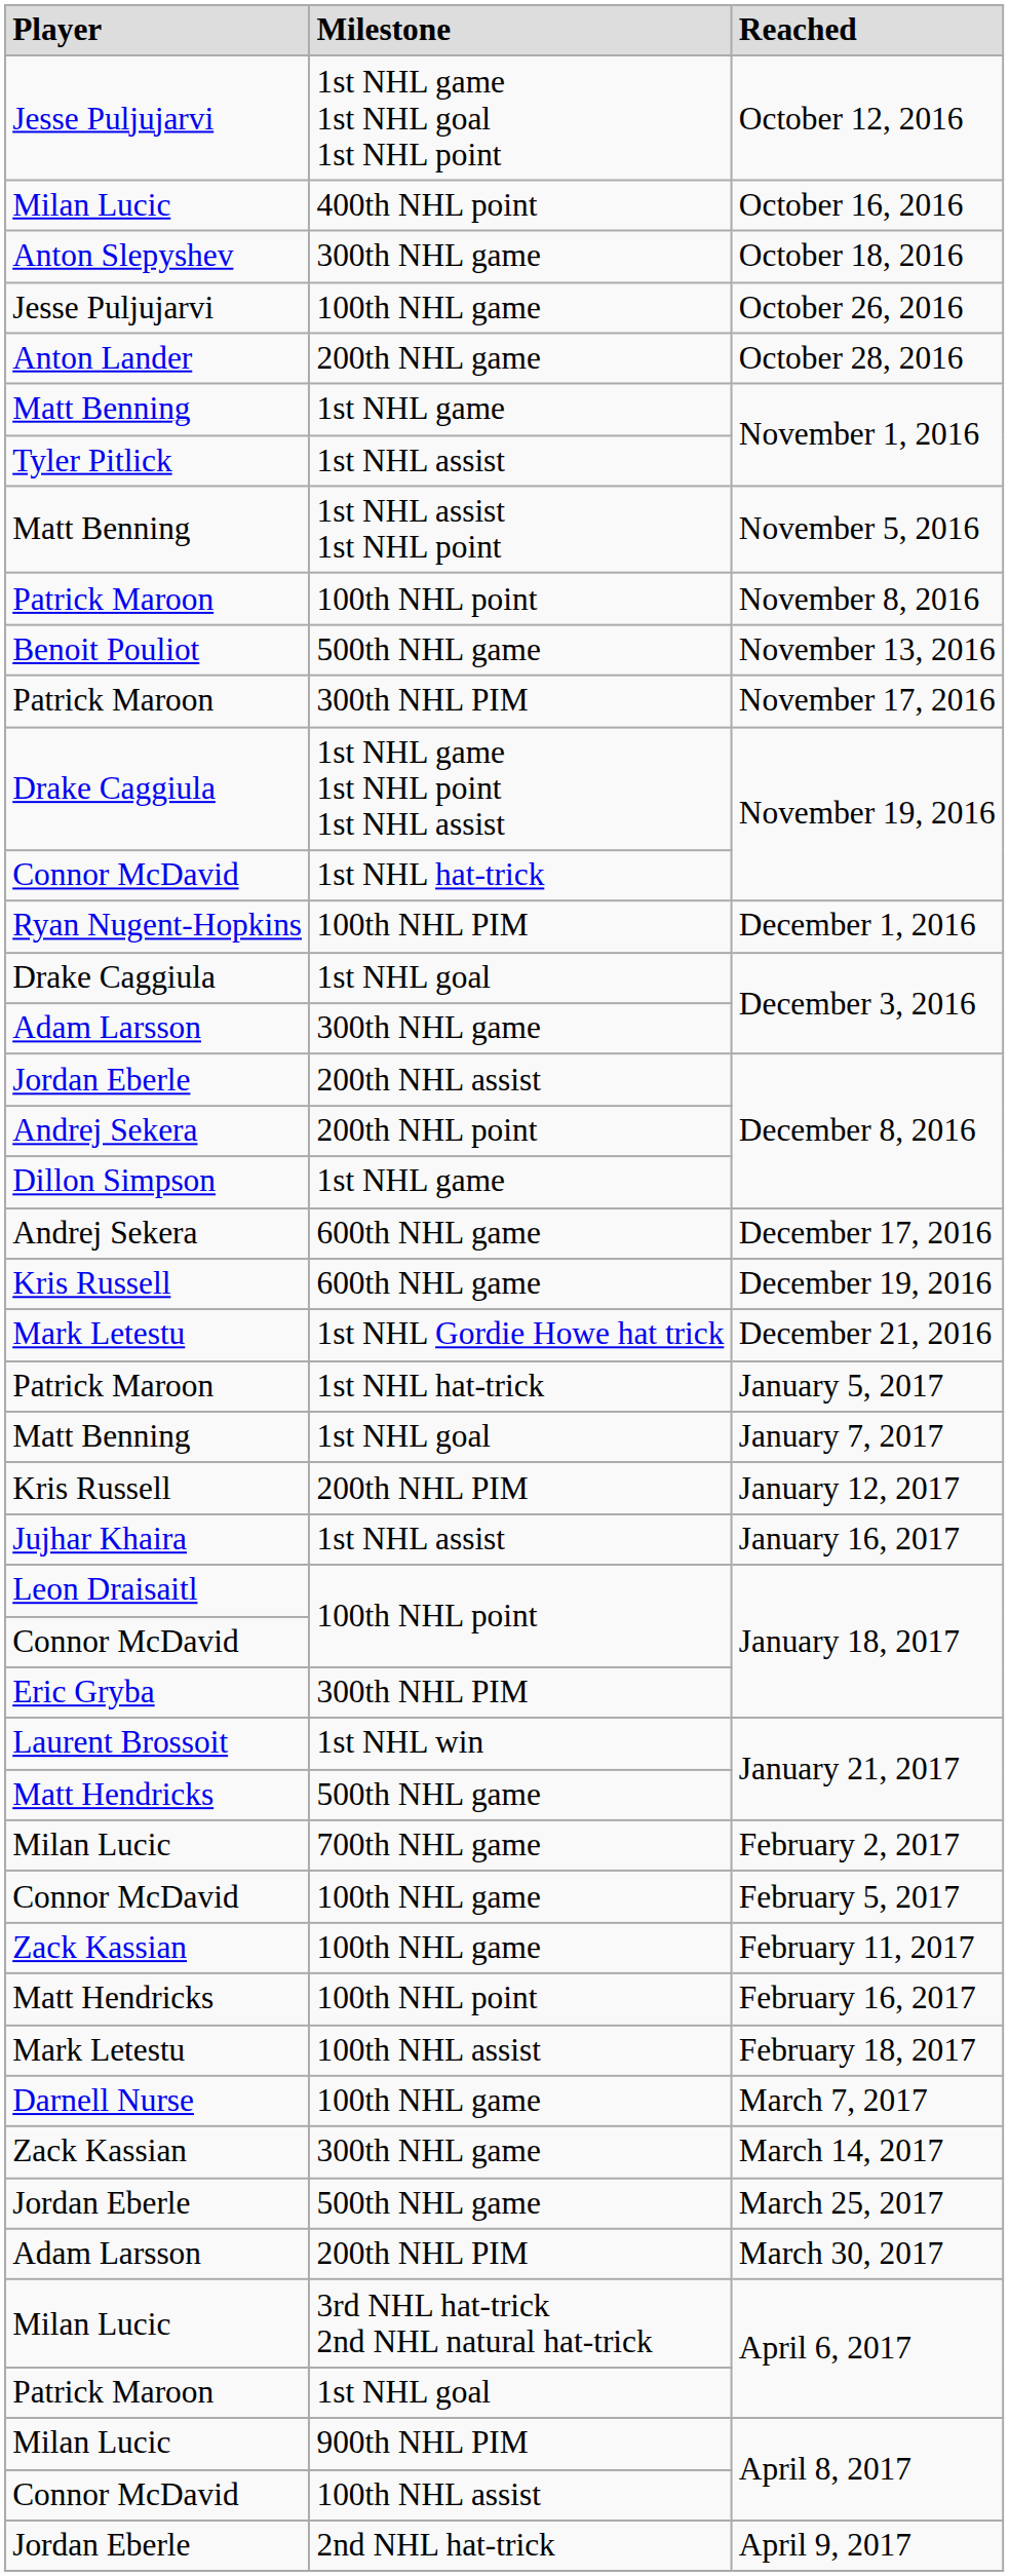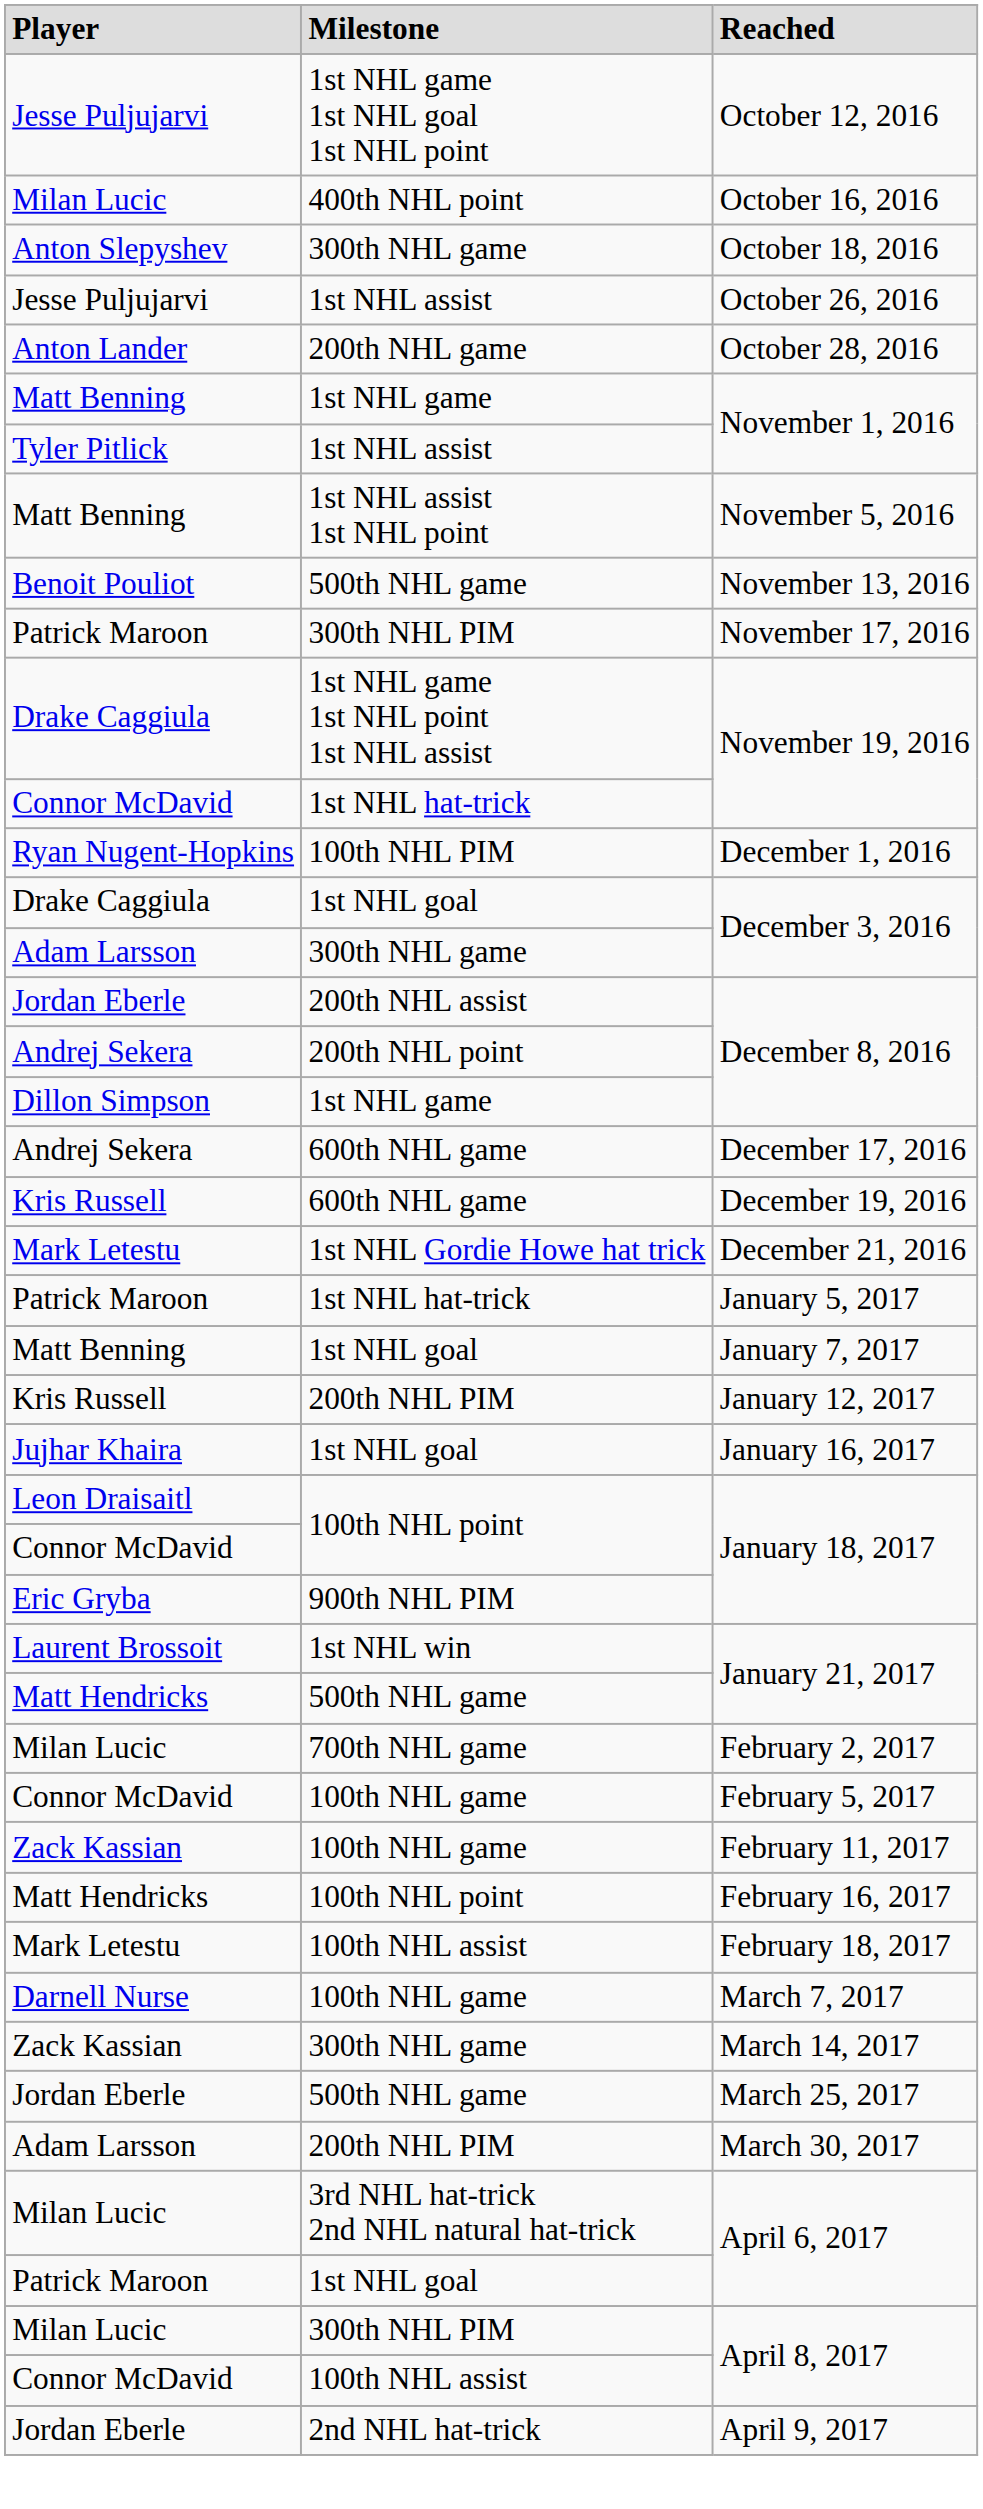 <table class="wikitable" width="auto">
 <tr style="background:#ddd;">
 <td><strong>Player</strong></td>
 <td><strong>Milestone</strong></td>
 <td><strong>Reached</strong></td>
 </tr>
 <tr>
 <td><a href='#'>Jesse Puljujarvi</a></td>
 <td>1st NHL game<br>1st NHL goal<br>1st NHL point</td>
 <td>October 12, 2016</td>
 </tr>
 <tr>
 <td><a href='#'>Milan Lucic</a></td>
 <td>400th NHL point</td>
 <td>October 16, 2016</td>
 </tr>
 <tr>
 <td><a href='#'>Anton Slepyshev</a></td>
 <td>300th NHL game</td>
 <td>October 18, 2016</td>
 </tr>
 <tr>
 <td>Jesse Puljujarvi</td>
-<td>100th NHL game</td>
+<td>1st NHL assist</td>
 <td>October 26, 2016</td>
 </tr>
 <tr>
 <td><a href='#'>Anton Lander</a></td>
 <td>200th NHL game</td>
 <td>October 28, 2016</td>
 </tr>
 <tr>
 <td><a href='#'>Matt Benning</a></td>
 <td>1st NHL game</td>
 <td rowspan="2">November 1, 2016</td>
 </tr>
 <tr>
 <td><a href='#'>Tyler Pitlick</a></td>
 <td>1st NHL assist</td>
 </tr>
 <tr>
 <td>Matt Benning</td>
 <td>1st NHL assist<br>1st NHL point</td>
 <td>November 5, 2016</td>
-</tr>
-<tr>
-<td><a href='#'>Patrick Maroon</a></td>
-<td>100th NHL point</td>
-<td>November 8, 2016</td>
 </tr>
 <tr>
 <td><a href='#'>Benoit Pouliot</a></td>
 <td>500th NHL game</td>
 <td>November 13, 2016</td>
 </tr>
 <tr>
 <td>Patrick Maroon</td>
 <td>300th NHL PIM</td>
 <td>November 17, 2016</td>
 </tr>
 <tr>
 <td><a href='#'>Drake Caggiula</a></td>
 <td>1st NHL game<br>1st NHL point<br>1st NHL assist</td>
 <td rowspan="2">November 19, 2016</td>
 </tr>
 <tr>
 <td><a href='#'>Connor McDavid</a></td>
 <td>1st NHL <a href='#'>hat-trick</a></td>
 </tr>
 <tr>
 <td><a href='#'>Ryan Nugent-Hopkins</a></td>
 <td>100th NHL PIM</td>
 <td>December 1, 2016</td>
 </tr>
 <tr>
 <td>Drake Caggiula</td>
 <td>1st NHL goal</td>
 <td rowspan="2">December 3, 2016</td>
 </tr>
 <tr>
 <td><a href='#'>Adam Larsson</a></td>
 <td>300th NHL game</td>
 </tr>
 <tr>
 <td><a href='#'>Jordan Eberle</a></td>
 <td>200th NHL assist</td>
 <td rowspan="3">December 8, 2016</td>
 </tr>
 <tr>
 <td><a href='#'>Andrej Sekera</a></td>
 <td>200th NHL point</td>
 </tr>
 <tr>
 <td><a href='#'>Dillon Simpson</a></td>
 <td>1st NHL game</td>
 </tr>
 <tr>
 <td>Andrej Sekera</td>
 <td>600th NHL game</td>
 <td>December 17, 2016</td>
 </tr>
 <tr>
 <td><a href='#'>Kris Russell</a></td>
 <td>600th NHL game</td>
 <td>December 19, 2016</td>
 </tr>
 <tr>
 <td><a href='#'>Mark Letestu</a></td>
 <td>1st NHL <a href='#'>Gordie Howe hat trick</a></td>
 <td>December 21, 2016</td>
 </tr>
 <tr>
 <td>Patrick Maroon</td>
 <td>1st NHL hat-trick</td>
 <td>January 5, 2017</td>
 </tr>
 <tr>
 <td>Matt Benning</td>
 <td>1st NHL goal</td>
 <td>January 7, 2017</td>
 </tr>
 <tr>
 <td>Kris Russell</td>
 <td>200th NHL PIM</td>
 <td>January 12, 2017</td>
 </tr>
 <tr>
 <td><a href='#'>Jujhar Khaira</a></td>
-<td>1st NHL assist</td>
+<td>1st NHL goal</td>
 <td>January 16, 2017</td>
 </tr>
 <tr>
 <td><a href='#'>Leon Draisaitl</a></td>
 <td rowspan="2">100th NHL point</td>
 <td rowspan="3">January 18, 2017</td>
 </tr>
 <tr>
 <td>Connor McDavid</td>
 </tr>
 <tr>
 <td><a href='#'>Eric Gryba</a></td>
-<td>300th NHL PIM</td>
+<td>900th NHL PIM</td>
 </tr>
 <tr>
 <td><a href='#'>Laurent Brossoit</a></td>
 <td>1st NHL win</td>
 <td rowspan="2">January 21, 2017</td>
 </tr>
 <tr>
 <td><a href='#'>Matt Hendricks</a></td>
 <td>500th NHL game</td>
 </tr>
 <tr>
 <td>Milan Lucic</td>
 <td>700th NHL game</td>
 <td>February 2, 2017</td>
 </tr>
 <tr>
 <td>Connor McDavid</td>
 <td>100th NHL game</td>
 <td>February 5, 2017</td>
 </tr>
 <tr>
 <td><a href='#'>Zack Kassian</a></td>
 <td>100th NHL game</td>
 <td>February 11, 2017</td>
 </tr>
 <tr>
 <td>Matt Hendricks</td>
 <td>100th NHL point</td>
 <td>February 16, 2017</td>
 </tr>
 <tr>
 <td>Mark Letestu</td>
 <td>100th NHL assist</td>
 <td>February 18, 2017</td>
 </tr>
 <tr>
 <td><a href='#'>Darnell Nurse</a></td>
 <td>100th NHL game</td>
 <td>March 7, 2017</td>
 </tr>
 <tr>
 <td>Zack Kassian</td>
 <td>300th NHL game</td>
 <td>March 14, 2017</td>
 </tr>
 <tr>
 <td>Jordan Eberle</td>
 <td>500th NHL game</td>
 <td>March 25, 2017</td>
 </tr>
 <tr>
 <td>Adam Larsson</td>
 <td>200th NHL PIM</td>
 <td>March 30, 2017</td>
 </tr>
 <tr>
 <td>Milan Lucic</td>
 <td>3rd NHL hat-trick<br>2nd NHL natural hat-trick</td>
 <td rowspan="2">April 6, 2017</td>
 </tr>
 <tr>
 <td>Patrick Maroon</td>
 <td>1st NHL goal</td>
 </tr>
 <tr>
 <td>Milan Lucic</td>
-<td>900th NHL PIM</td>
+<td>300th NHL PIM</td>
 <td rowspan="2">April 8, 2017</td>
 </tr>
 <tr>
 <td>Connor McDavid</td>
 <td>100th NHL assist</td>
 </tr>
 <tr>
 <td>Jordan Eberle</td>
 <td>2nd NHL hat-trick</td>
 <td>April 9, 2017</td>
 </tr>
 </table>
